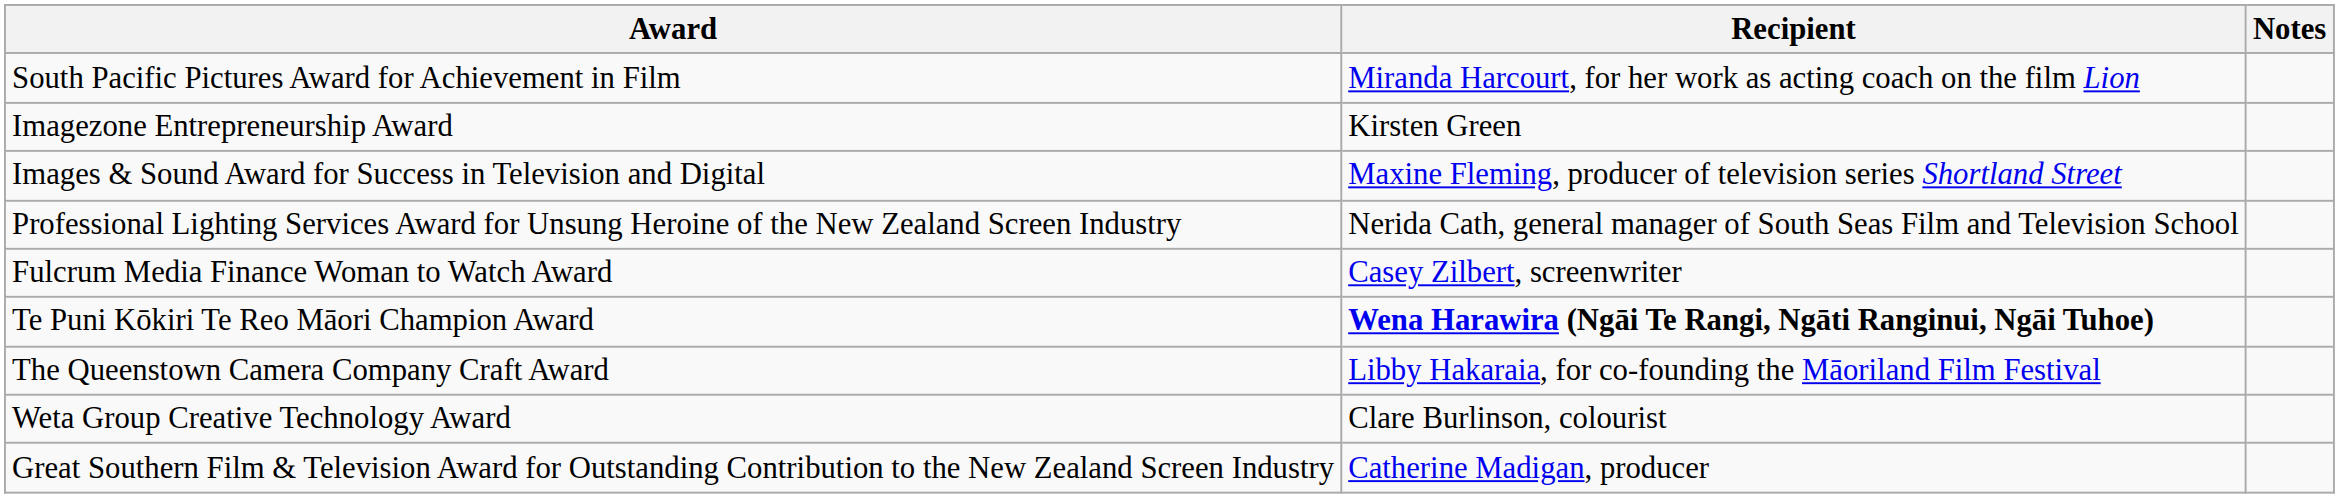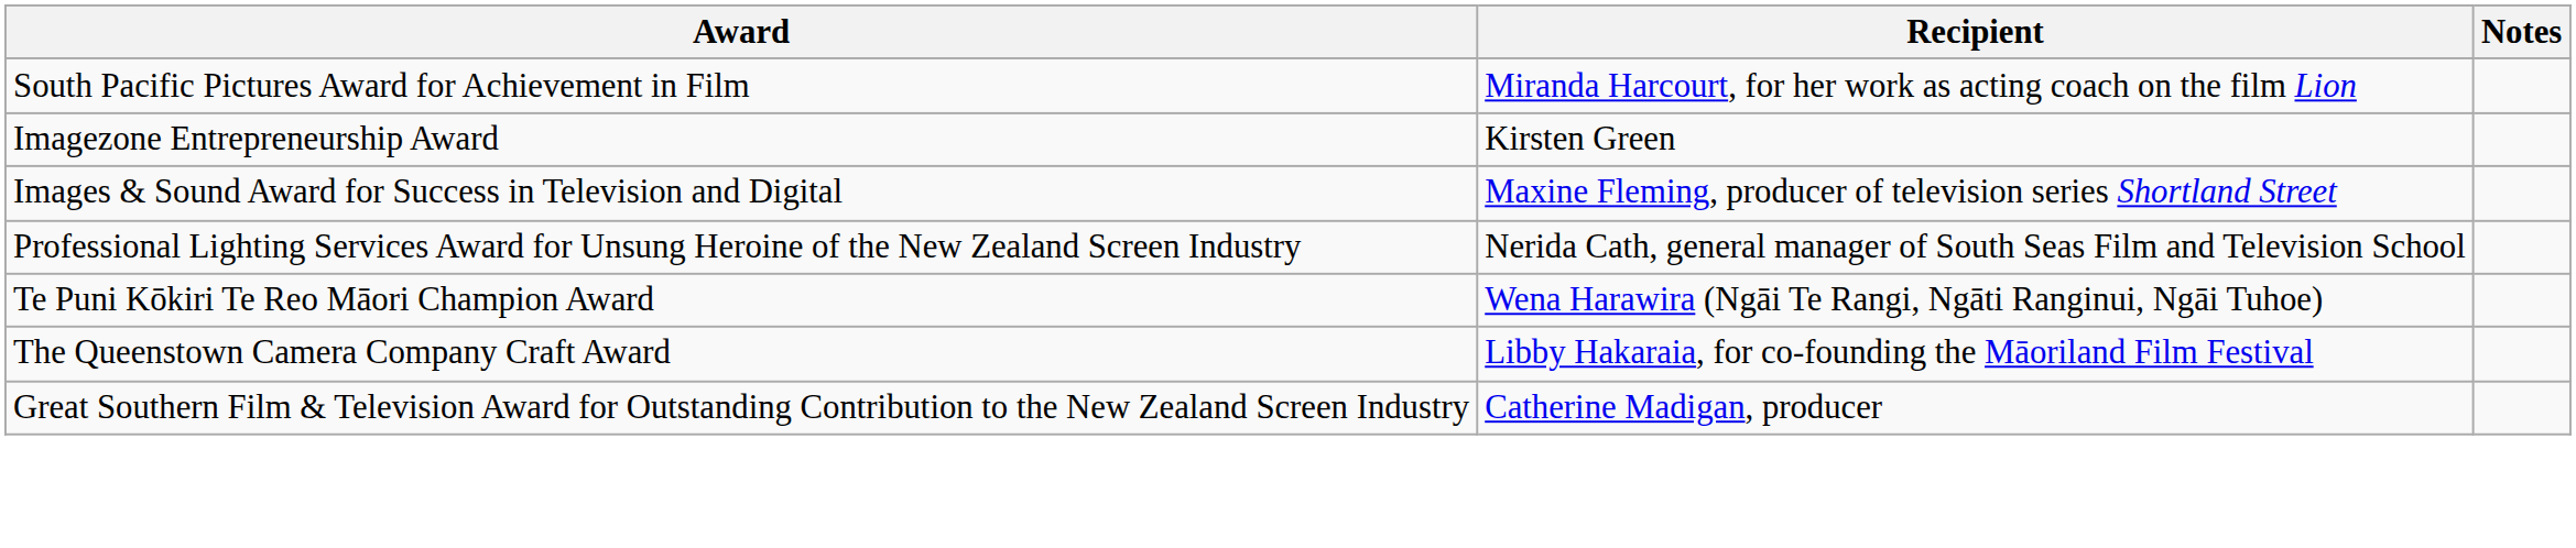 <table class="wikitable">
 <tr>
 <th>Award</th>
 <th>Recipient</th>
 <th>Notes</th>
 </tr>
 <tr>
 <td>South Pacific Pictures Award for Achievement in Film</td>
 <td><a href='#'>Miranda Harcourt</a>, for her work as acting coach on the film <em><a href='#'>Lion</a></em></td>
 <td></td>
 </tr>
 <tr>
 <td>Imagezone Entrepreneurship Award</td>
 <td>Kirsten Green</td>
 <td></td>
 </tr>
 <tr>
 <td>Images & Sound Award for Success in Television and Digital</td>
 <td><a href='#'>Maxine Fleming</a>, producer of television series <em><a href='#'>Shortland Street</a></em></td>
 <td></td>
 </tr>
 <tr>
 <td>Professional Lighting Services Award for Unsung Heroine of the New Zealand Screen Industry</td>
 <td>Nerida Cath, general manager of South Seas Film and Television School</td>
 <td></td>
 </tr>
 <tr>
-<td>Fulcrum Media Finance Woman to Watch Award</td>
-<td><a href='#'>Casey Zilbert</a>, screenwriter</td>
-<td></td>
-</tr>
-<tr>
 <td>Te Puni Kōkiri Te Reo Māori Champion Award</td>
-<td><strong><a href='#'>Wena Harawira</a>  (Ngāi Te Rangi, Ngāti Ranginui, Ngāi Tuhoe)</strong></td>
+<td><a href='#'>Wena Harawira</a>  (Ngāi Te Rangi, Ngāti Ranginui, Ngāi Tuhoe)</td>
 <td></td>
 </tr>
 <tr>
 <td>The Queenstown Camera Company Craft Award</td>
 <td><a href='#'>Libby Hakaraia</a>, for co-founding the <a href='#'>Māoriland Film Festival</a></td>
 <td></td>
 </tr>
 <tr>
-<td>Weta Group Creative Technology Award</td>
-<td>Clare Burlinson, colourist</td>
-<td></td>
-</tr>
-<tr>
 <td>Great Southern Film & Television Award for Outstanding Contribution to the New Zealand Screen Industry</td>
 <td><a href='#'>Catherine Madigan</a>, producer</td>
 <td></td>
 </tr>
 </table>
